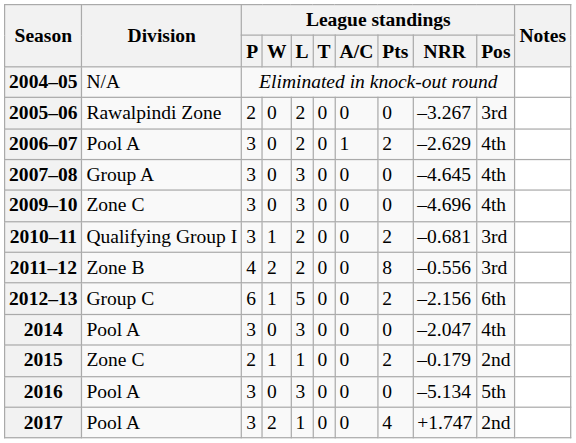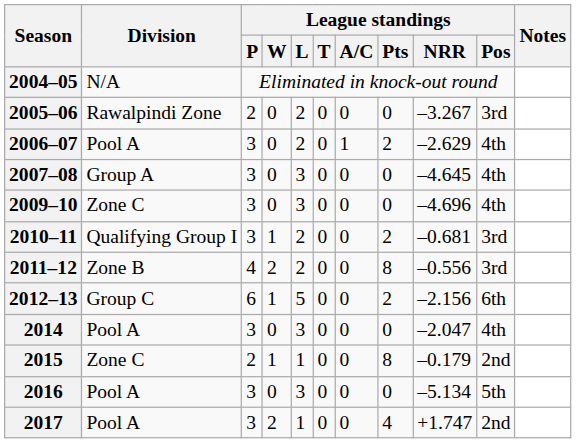 <table class="wikitable sortable">
 <tr>
 <th scope="col" rowspan="2">Season</th>
 <th scope="col" rowspan="2">Division</th>
 <th scope="col" colspan="8">League standings</th>
 <th scope="col" rowspan="2">Notes</th>
 </tr>
 <tr>
 <th scope="col">P</th>
 <th scope="col">W</th>
 <th scope="col">L</th>
 <th scope="col">T</th>
 <th scope="col">A/C</th>
 <th scope="col">Pts</th>
 <th scope="col">NRR</th>
 <th scope="col">Pos</th>
 </tr>
 <tr>
 <th scope="row">2004–05</th>
 <td>N/A</td>
 <td colspan="8" style="text-align:center"><em>Eliminated in knock-out round</em></td>
 <td style="background: white;"></td>
 </tr>
 <tr>
 <th scope="row">2005–06</th>
 <td>Rawalpindi Zone</td>
 <td>2</td>
 <td>0</td>
 <td>2</td>
 <td>0</td>
 <td>0</td>
 <td>0</td>
 <td>–3.267</td>
 <td>3rd</td>
 <td style="background: white;"></td>
 </tr>
 <tr>
 <th scope="row">2006–07</th>
 <td>Pool A</td>
 <td>3</td>
 <td>0</td>
 <td>2</td>
 <td>0</td>
 <td>1</td>
 <td>2</td>
 <td>–2.629</td>
 <td>4th</td>
 <td style="background: white;"></td>
 </tr>
 <tr>
 <th scope="row">2007–08</th>
 <td>Group A</td>
 <td>3</td>
 <td>0</td>
 <td>3</td>
 <td>0</td>
 <td>0</td>
 <td>0</td>
 <td>–4.645</td>
 <td>4th</td>
 <td style="background: white;"></td>
 </tr>
 <tr>
 <th scope="row">2009–10</th>
 <td>Zone C</td>
 <td>3</td>
 <td>0</td>
 <td>3</td>
 <td>0</td>
 <td>0</td>
 <td>0</td>
 <td>–4.696</td>
 <td>4th</td>
 <td style="background: white;"></td>
 </tr>
 <tr>
 <th scope="row">2010–11</th>
 <td>Qualifying Group I</td>
 <td>3</td>
 <td>1</td>
 <td>2</td>
 <td>0</td>
 <td>0</td>
 <td>2</td>
 <td>–0.681</td>
 <td>3rd</td>
 <td style="background: white;"></td>
 </tr>
 <tr>
 <th scope="row">2011–12</th>
 <td>Zone B</td>
 <td>4</td>
 <td>2</td>
 <td>2</td>
 <td>0</td>
 <td>0</td>
 <td>8</td>
 <td>–0.556</td>
 <td>3rd</td>
 <td style="background: white;"></td>
 </tr>
 <tr>
 <th scope="row">2012–13</th>
 <td>Group C</td>
 <td>6</td>
 <td>1</td>
 <td>5</td>
 <td>0</td>
 <td>0</td>
 <td>2</td>
 <td>–2.156</td>
 <td>6th</td>
 <td style="background: white;"></td>
 </tr>
 <tr>
 <th scope="row">2014</th>
 <td>Pool A</td>
 <td>3</td>
 <td>0</td>
 <td>3</td>
 <td>0</td>
 <td>0</td>
 <td>0</td>
 <td>–2.047</td>
 <td>4th</td>
 <td style="background: white;"></td>
 </tr>
 <tr>
 <th scope="row">2015</th>
 <td>Zone C</td>
 <td>2</td>
 <td>1</td>
 <td>1</td>
 <td>0</td>
 <td>0</td>
-<td>2</td>
+<td>8</td>
 <td>–0.179</td>
 <td>2nd</td>
 <td style="background: white;"></td>
 </tr>
 <tr>
 <th scope="row">2016</th>
 <td>Pool A</td>
 <td>3</td>
 <td>0</td>
 <td>3</td>
 <td>0</td>
 <td>0</td>
 <td>0</td>
 <td>–5.134</td>
 <td>5th</td>
 <td style="background: white;"></td>
 </tr>
 <tr>
 <th scope="row">2017</th>
 <td>Pool A</td>
 <td>3</td>
 <td>2</td>
 <td>1</td>
 <td>0</td>
 <td>0</td>
 <td>4</td>
 <td>+1.747</td>
 <td>2nd</td>
 <td style="background: white;"></td>
 </tr>
 </table>
